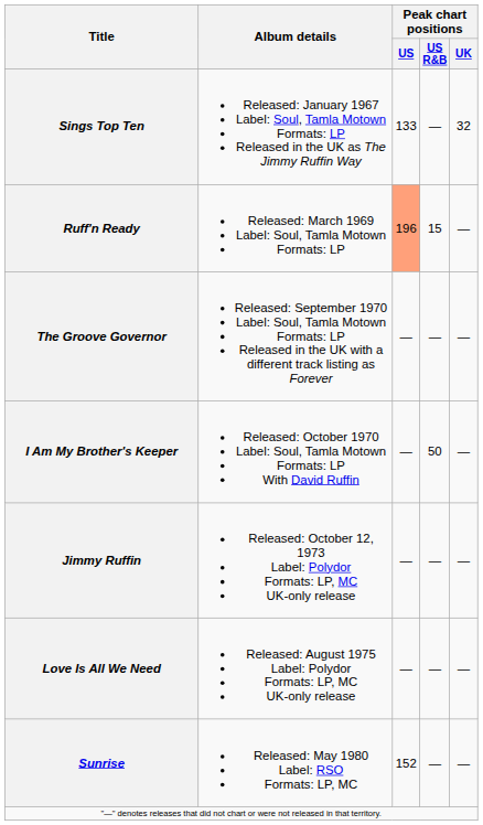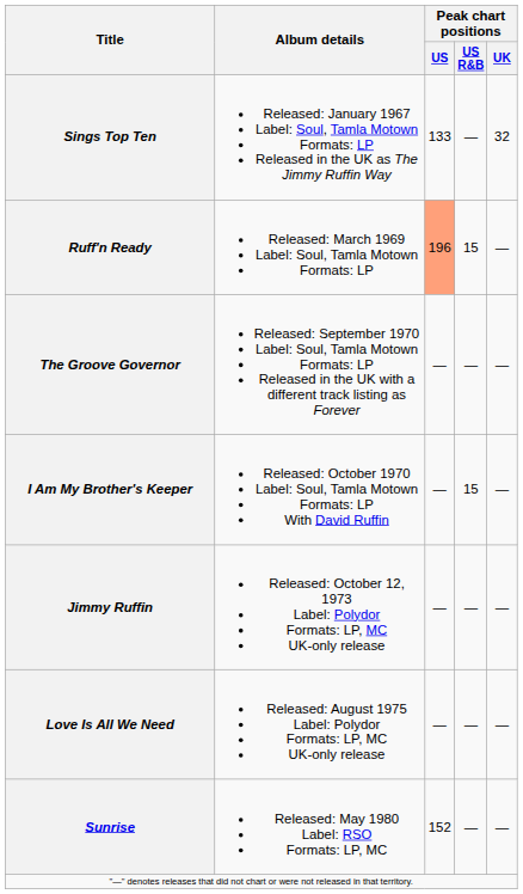 <table class="wikitable plainrowheaders" style="text-align:center;">
 <tr>
 <th rowspan="2" scope="col" style="width:15em;">Title</th>
 <th rowspan="2" scope="col" style="width:15em;">Album details</th>
 <th colspan="3">Peak chart positions</th>
 </tr>
 <tr>
 <th scope="col" style="width:2em;font-size:90%;"><a href='#'>US</a><br></th>
 <th scope="col" style="width:2em;font-size:90%;"><a href='#'>US R&B</a><br></th>
 <th scope="col" style="width:2em;font-size:90%;"><a href='#'>UK</a><br></th>
 </tr>
 <tr>
 <th scope="row"><em>Sings Top Ten</em></th>
 <td><br><ul><li>Released: January 1967</li><li>Label: <a href='#'>Soul</a>, <a href='#'>Tamla Motown</a></li><li>Formats: <a href='#'>LP</a></li><li>Released in the UK as <em>The Jimmy Ruffin Way</em></li></ul></td>
 <td>133</td>
 <td>—</td>
 <td>32</td>
 </tr>
 <tr>
 <th scope="row"><em>Ruff'n Ready</em></th>
 <td><br><ul><li>Released: March 1969</li><li>Label: Soul, Tamla Motown</li><li>Formats: LP</li></ul></td>
 <td style="background: lightsalmon;">196</td>
 <td>15</td>
 <td>—</td>
 </tr>
 <tr>
 <th scope="row"><em>The Groove Governor</em></th>
 <td><br><ul><li>Released: September 1970</li><li>Label: Soul, Tamla Motown</li><li>Formats: LP</li><li>Released in the UK with a different track listing as <em>Forever</em></li></ul></td>
 <td>—</td>
 <td>—</td>
 <td>—</td>
 </tr>
 <tr>
 <th scope="row"><em>I Am My Brother's Keeper</em></th>
 <td><br><ul><li>Released: October 1970</li><li>Label: Soul, Tamla Motown</li><li>Formats: LP</li><li>With <a href='#'>David Ruffin</a></li></ul></td>
 <td>—</td>
-<td>50</td>
+<td>15</td>
 <td>—</td>
 </tr>
 <tr>
 <th scope="row"><em>Jimmy Ruffin</em></th>
 <td><br><ul><li>Released: October 12, 1973</li><li>Label: <a href='#'>Polydor</a></li><li>Formats: LP, <a href='#'>MC</a></li><li>UK-only release</li></ul></td>
 <td>—</td>
 <td>—</td>
 <td>—</td>
 </tr>
 <tr>
 <th scope="row"><em>Love Is All We Need</em></th>
 <td><br><ul><li>Released: August 1975</li><li>Label: Polydor</li><li>Formats: LP, MC</li><li>UK-only release</li></ul></td>
 <td>—</td>
 <td>—</td>
 <td>—</td>
 </tr>
 <tr>
 <th scope="row"><em><a href='#'>Sunrise</a></em></th>
 <td><br><ul><li>Released: May 1980</li><li>Label: <a href='#'>RSO</a></li><li>Formats: LP, MC</li></ul></td>
 <td>152</td>
 <td>—</td>
 <td>—</td>
 </tr>
 <tr>
 <td colspan="5" style="font-size:8pt">"—" denotes releases that did not chart or were not released in that territory.</td>
 </tr>
 </table>
